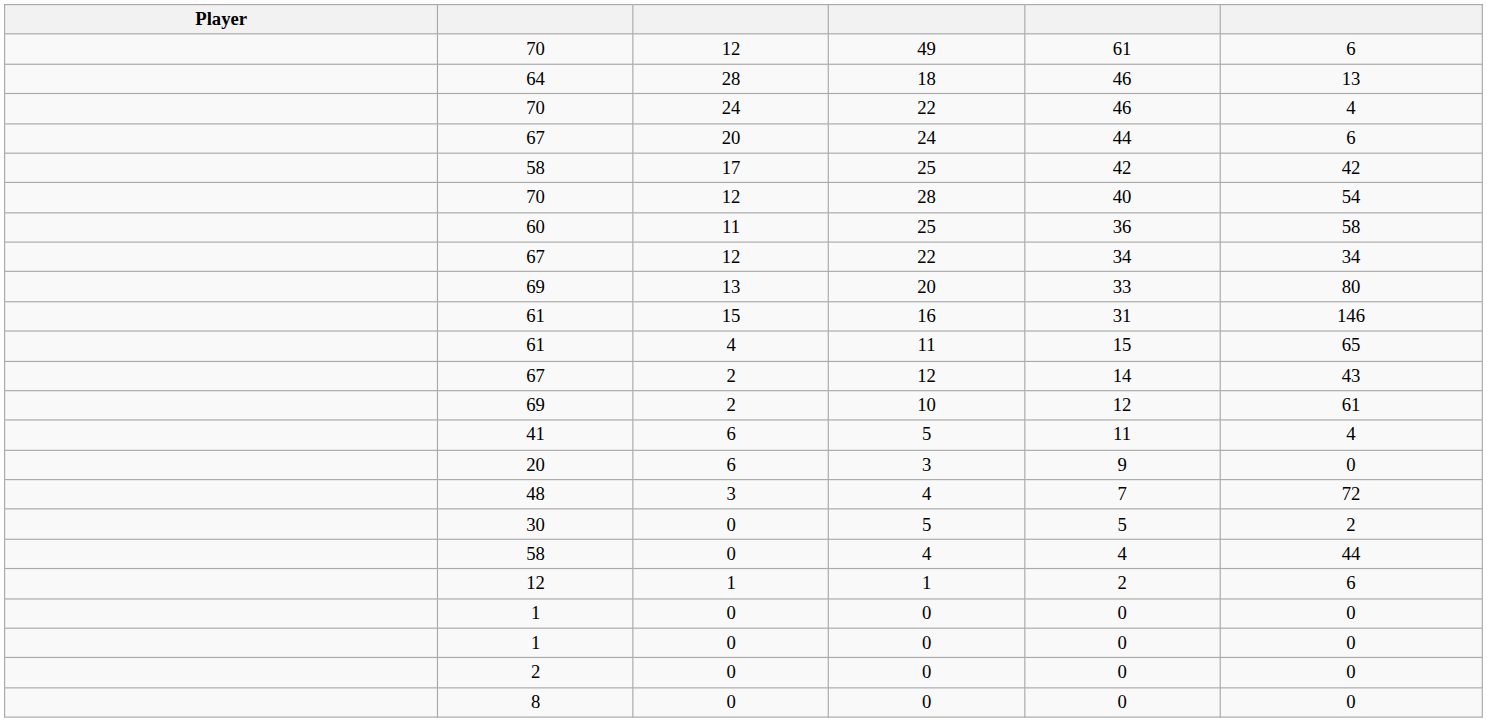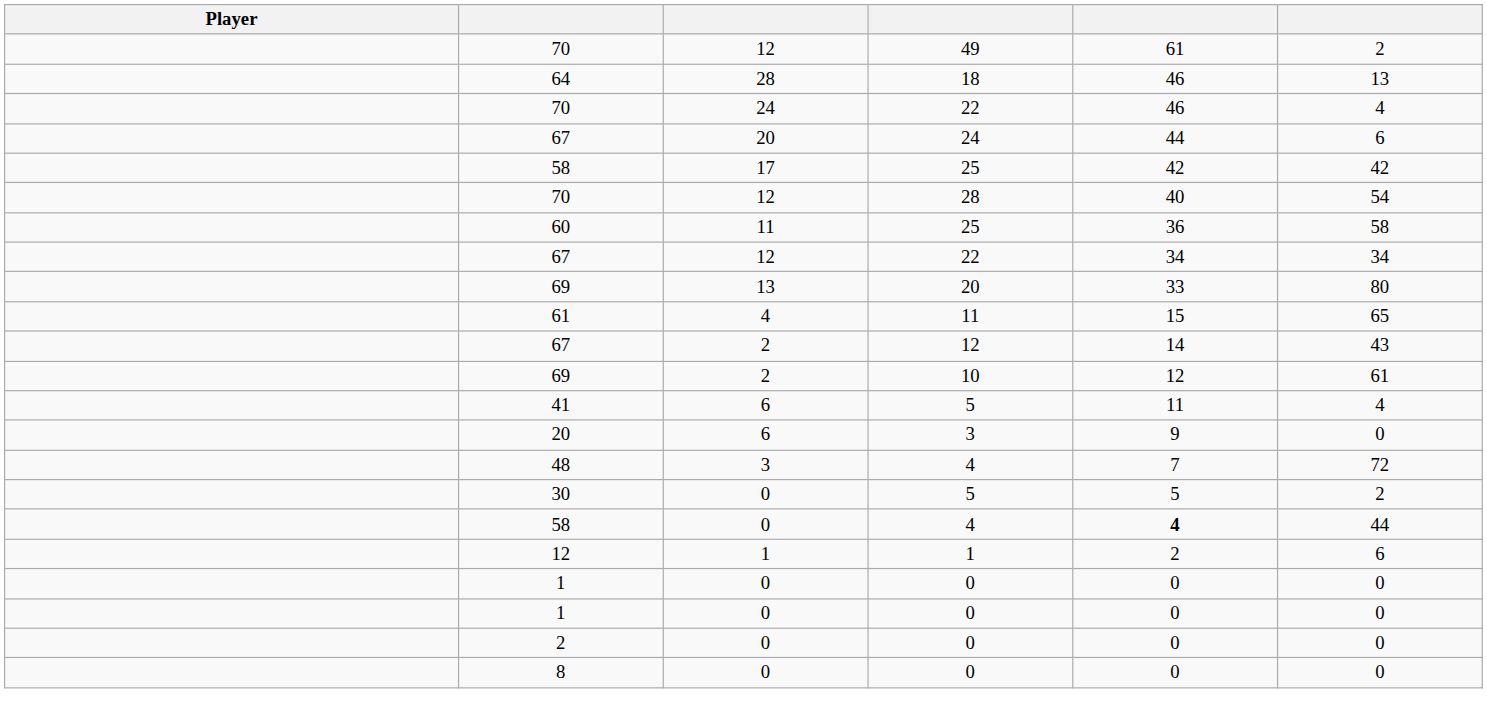 <table class="wikitable sortable" style="width:100%;">
 <tr align=center>
 <th>Player</th>
 <th></th>
 <th></th>
 <th></th>
 <th></th>
 <th></th>
 </tr>
 <tr align=center>
 <td></td>
 <td>70</td>
 <td>12</td>
 <td>49</td>
 <td>61</td>
-<td>6</td>
+<td>2</td>
 </tr>
 <tr align=center>
 <td></td>
 <td>64</td>
 <td>28</td>
 <td>18</td>
 <td>46</td>
 <td>13</td>
 </tr>
 <tr align=center>
 <td></td>
 <td>70</td>
 <td>24</td>
 <td>22</td>
 <td>46</td>
 <td>4</td>
 </tr>
 <tr align=center>
 <td></td>
 <td>67</td>
 <td>20</td>
 <td>24</td>
 <td>44</td>
 <td>6</td>
 </tr>
 <tr align=center>
 <td></td>
 <td>58</td>
 <td>17</td>
 <td>25</td>
 <td>42</td>
 <td>42</td>
 </tr>
 <tr align=center>
 <td></td>
 <td>70</td>
 <td>12</td>
 <td>28</td>
 <td>40</td>
 <td>54</td>
 </tr>
 <tr align=center>
 <td></td>
 <td>60</td>
 <td>11</td>
 <td>25</td>
 <td>36</td>
 <td>58</td>
 </tr>
 <tr align=center>
 <td></td>
 <td>67</td>
 <td>12</td>
 <td>22</td>
 <td>34</td>
 <td>34</td>
 </tr>
 <tr align=center>
 <td></td>
 <td>69</td>
 <td>13</td>
 <td>20</td>
 <td>33</td>
 <td>80</td>
 </tr>
 <tr align=center>
 <td></td>
 <td>61</td>
-<td>15</td>
-<td>16</td>
-<td>31</td>
-<td>146</td>
-</tr>
-<tr align=center>
-<td></td>
-<td>61</td>
 <td>4</td>
 <td>11</td>
 <td>15</td>
 <td>65</td>
 </tr>
 <tr align=center>
 <td></td>
 <td>67</td>
 <td>2</td>
 <td>12</td>
 <td>14</td>
 <td>43</td>
 </tr>
 <tr align=center>
 <td></td>
 <td>69</td>
 <td>2</td>
 <td>10</td>
 <td>12</td>
 <td>61</td>
 </tr>
 <tr align=center>
 <td></td>
 <td>41</td>
 <td>6</td>
 <td>5</td>
 <td>11</td>
 <td>4</td>
 </tr>
 <tr align=center>
 <td></td>
 <td>20</td>
 <td>6</td>
 <td>3</td>
 <td>9</td>
 <td>0</td>
 </tr>
 <tr align=center>
 <td></td>
 <td>48</td>
 <td>3</td>
 <td>4</td>
 <td>7</td>
 <td>72</td>
 </tr>
 <tr align=center>
 <td></td>
 <td>30</td>
 <td>0</td>
 <td>5</td>
 <td>5</td>
 <td>2</td>
 </tr>
 <tr align=center>
 <td></td>
 <td>58</td>
 <td>0</td>
 <td>4</td>
-<td>4</td>
+<td><strong>4</strong></td>
 <td>44</td>
 </tr>
 <tr align=center>
 <td></td>
 <td>12</td>
 <td>1</td>
 <td>1</td>
 <td>2</td>
 <td>6</td>
 </tr>
 <tr align=center>
 <td></td>
 <td>1</td>
 <td>0</td>
 <td>0</td>
 <td>0</td>
 <td>0</td>
 </tr>
 <tr align=center>
 <td></td>
 <td>1</td>
 <td>0</td>
 <td>0</td>
 <td>0</td>
 <td>0</td>
 </tr>
 <tr align=center>
 <td></td>
 <td>2</td>
 <td>0</td>
 <td>0</td>
 <td>0</td>
 <td>0</td>
 </tr>
 <tr align=center>
 <td></td>
 <td>8</td>
 <td>0</td>
 <td>0</td>
 <td>0</td>
 <td>0</td>
 </tr>
 </table>
